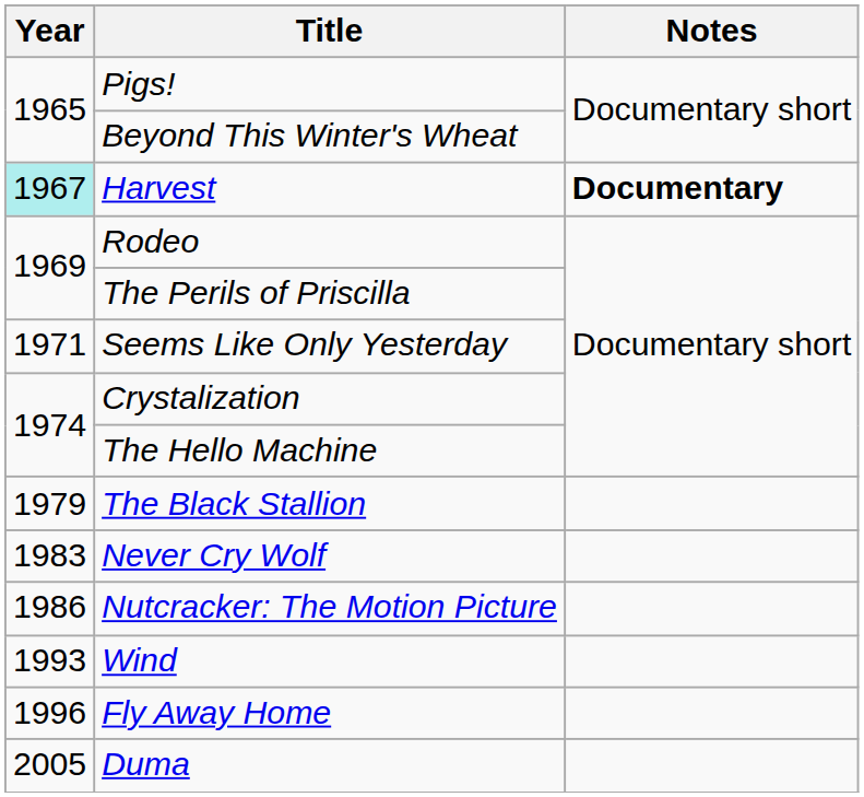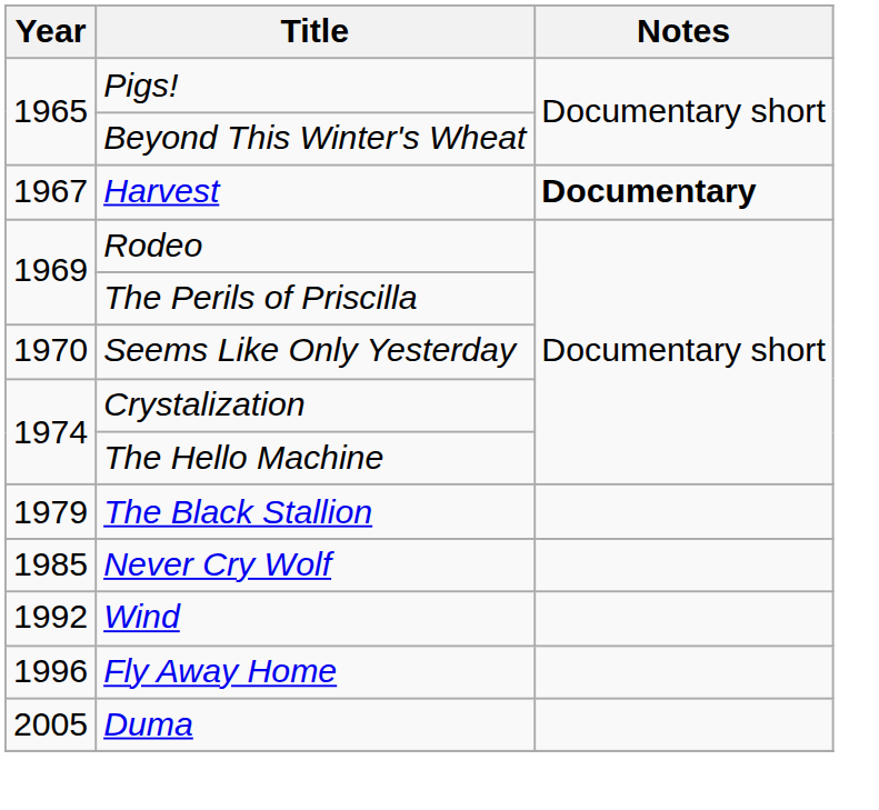 <table class="wikitable">
 <tr>
 <th>Year</th>
 <th>Title</th>
 <th>Notes</th>
 </tr>
 <tr>
 <td rowspan="2">1965</td>
 <td><em>Pigs!</em></td>
 <td rowspan="2">Documentary short</td>
 </tr>
 <tr>
 <td><em>Beyond This Winter's Wheat</em></td>
 </tr>
 <tr>
-<td style="background: paleturquoise;">1967</td>
+<td>1967</td>
 <td><em><a href='#'>Harvest</a></em></td>
 <td><strong>Documentary</strong></td>
 </tr>
 <tr>
 <td rowspan="2">1969</td>
 <td><em>Rodeo</em></td>
 <td rowspan="5">Documentary short</td>
 </tr>
 <tr>
 <td><em>The Perils of Priscilla</em></td>
 </tr>
 <tr>
-<td>1971</td>
+<td>1970</td>
 <td><em>Seems Like Only Yesterday</em></td>
 </tr>
 <tr>
 <td rowspan="2">1974</td>
 <td><em>Crystalization</em></td>
 </tr>
 <tr>
 <td><em>The Hello Machine</em></td>
 </tr>
 <tr>
 <td>1979</td>
 <td><em><a href='#'>The Black Stallion</a></em></td>
 <td></td>
 </tr>
 <tr>
-<td>1983</td>
+<td>1985</td>
 <td><em><a href='#'>Never Cry Wolf</a></em></td>
 <td></td>
 </tr>
 <tr>
-<td>1986</td>
-<td><em><a href='#'>Nutcracker: The Motion Picture</a></em></td>
-<td></td>
-</tr>
-<tr>
-<td>1993</td>
+<td>1992</td>
 <td><em><a href='#'>Wind</a></em></td>
 <td></td>
 </tr>
 <tr>
 <td>1996</td>
 <td><em><a href='#'>Fly Away Home</a></em></td>
 <td></td>
 </tr>
 <tr>
 <td>2005</td>
 <td><em><a href='#'>Duma</a></em></td>
 <td></td>
 </tr>
 <tr>
 </tr>
 </table>
